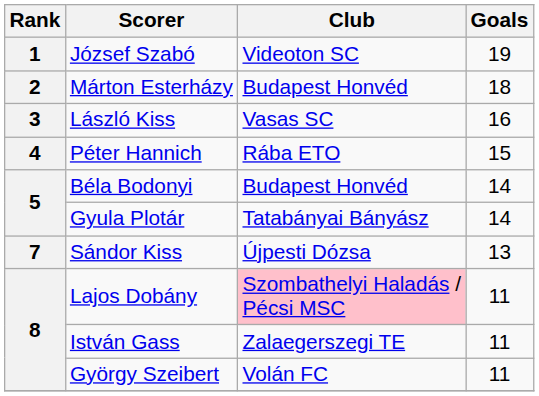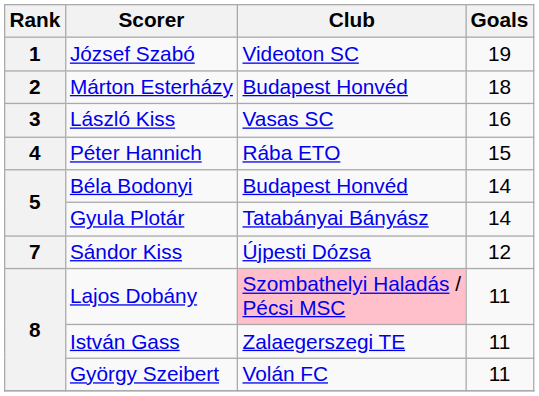 <table class="wikitable" style="text-align:center">
 <tr>
 <th>Rank</th>
 <th>Scorer</th>
 <th>Club</th>
 <th>Goals</th>
 </tr>
 <tr>
 <th rowspan="1">1</th>
 <td align=left> <a href='#'>József Szabó</a></td>
 <td align=left><a href='#'>Videoton SC</a></td>
 <td>19</td>
 </tr>
 <tr>
 <th rowspan="1">2</th>
 <td align=left> <a href='#'>Márton Esterházy</a></td>
 <td align=left><a href='#'>Budapest Honvéd</a></td>
 <td>18</td>
 </tr>
 <tr>
 <th rowspan="1">3</th>
 <td align=left> <a href='#'>László Kiss</a></td>
 <td align=left><a href='#'>Vasas SC</a></td>
 <td>16</td>
 </tr>
 <tr>
 <th rowspan="1">4</th>
 <td align=left> <a href='#'>Péter Hannich</a></td>
 <td align=left><a href='#'>Rába ETO</a></td>
 <td>15</td>
 </tr>
 <tr>
 <th rowspan="2">5</th>
 <td align=left> <a href='#'>Béla Bodonyi</a></td>
 <td align=left><a href='#'>Budapest Honvéd</a></td>
 <td>14</td>
 </tr>
 <tr>
 <td align=left> <a href='#'>Gyula Plotár</a></td>
 <td align=left><a href='#'>Tatabányai Bányász</a></td>
 <td>14</td>
 </tr>
 <tr>
 <th rowspan="1">7</th>
 <td align=left> <a href='#'>Sándor Kiss</a></td>
 <td align=left><a href='#'>Újpesti Dózsa</a></td>
-<td>13</td>
+<td>12</td>
 </tr>
 <tr>
 <th rowspan="3">8</th>
 <td align=left> <a href='#'>Lajos Dobány</a></td>
 <td align=left style="background: pink;"><a href='#'>Szombathelyi Haladás</a> /<br><a href='#'>Pécsi MSC</a></td>
 <td>11</td>
 </tr>
 <tr>
 <td align=left> <a href='#'>István Gass</a></td>
 <td align=left><a href='#'>Zalaegerszegi TE</a></td>
 <td>11</td>
 </tr>
 <tr>
 <td align=left> <a href='#'>György Szeibert</a></td>
 <td align=left><a href='#'>Volán FC</a></td>
 <td>11</td>
 </tr>
 <tr>
 </tr>
 </table>
